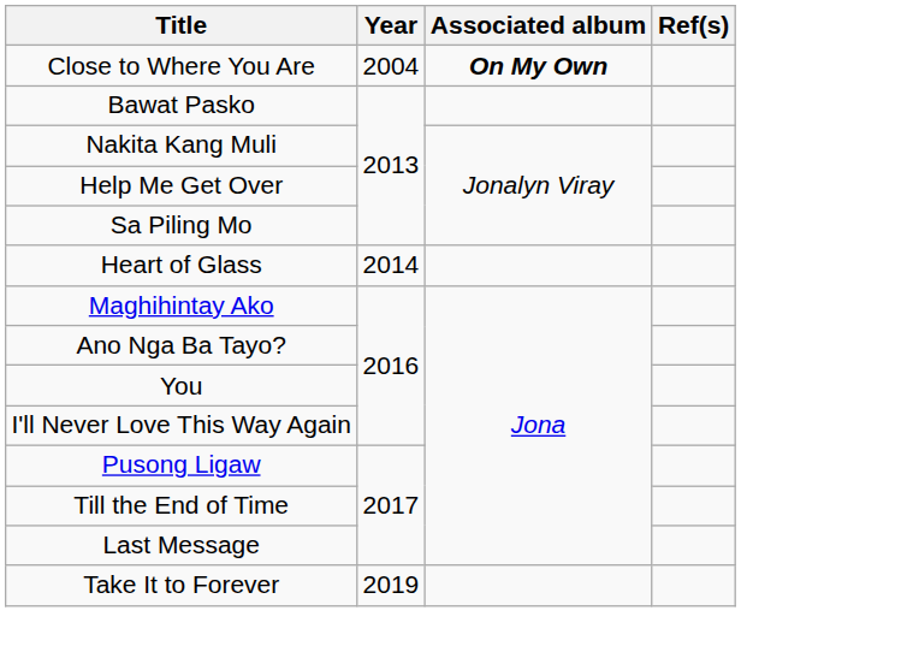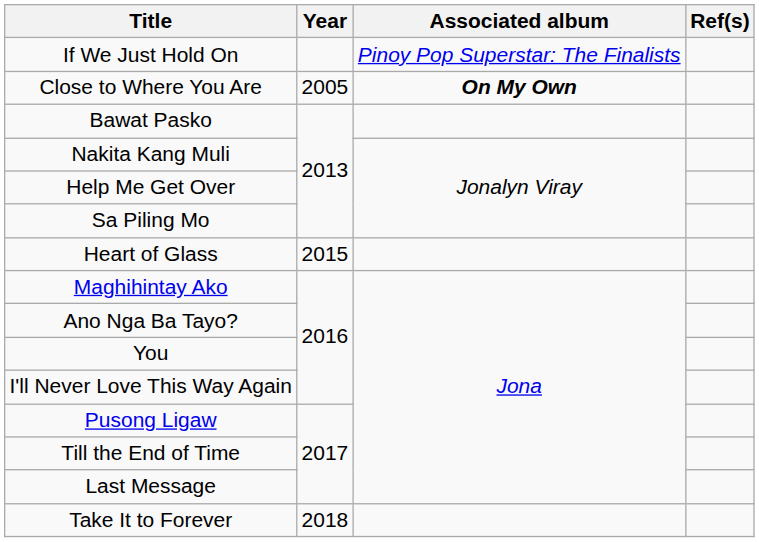 <table class="wikitable plainrowheaders" style="text-align:center;">
 <tr>
 <th scope="col">Title</th>
 <th scope="col">Year</th>
 <th scope="col">Associated album</th>
 <th>Ref(s)</th>
 </tr>
 <tr>
+<td>If We Just Hold On</td>
+<td></td>
+<td><em><a href='#'>Pinoy Pop Superstar: The Finalists</a></em></td>
+<td></td>
+</tr>
+<tr>
 <td>Close to Where You Are</td>
-<td>2004</td>
+<td>2005</td>
 <td><strong><em>On My Own</em></strong></td>
 <td></td>
 </tr>
 <tr>
 <td>Bawat Pasko</td>
 <td rowspan="4">2013</td>
 <td></td>
 <td></td>
 </tr>
 <tr>
 <td>Nakita Kang Muli</td>
 <td rowspan="3"><em>Jonalyn Viray</em></td>
 <td></td>
 </tr>
 <tr>
 <td>Help Me Get Over</td>
 <td></td>
 </tr>
 <tr>
 <td>Sa Piling Mo</td>
 <td></td>
 </tr>
 <tr>
 <td>Heart of Glass</td>
-<td>2014</td>
+<td>2015</td>
 <td></td>
 <td></td>
 </tr>
 <tr>
 <td><a href='#'>Maghihintay Ako</a></td>
 <td rowspan="4">2016</td>
 <td rowspan="7"><em><a href='#'> Jona</a></em></td>
 <td></td>
 </tr>
 <tr>
 <td>Ano Nga Ba Tayo?</td>
 <td></td>
 </tr>
 <tr>
 <td>You</td>
 <td></td>
 </tr>
 <tr>
 <td>I'll Never Love This Way Again</td>
 <td></td>
 </tr>
 <tr>
 <td><a href='#'> Pusong Ligaw</a></td>
 <td rowspan="3">2017</td>
 <td></td>
 </tr>
 <tr>
 <td>Till the End of Time<br></td>
 <td></td>
 </tr>
 <tr>
 <td>Last Message</td>
 <td></td>
 </tr>
 <tr>
 <td>Take It to Forever<br></td>
-<td>2019</td>
+<td>2018</td>
 <td></td>
 <td></td>
 </tr>
 </table>
